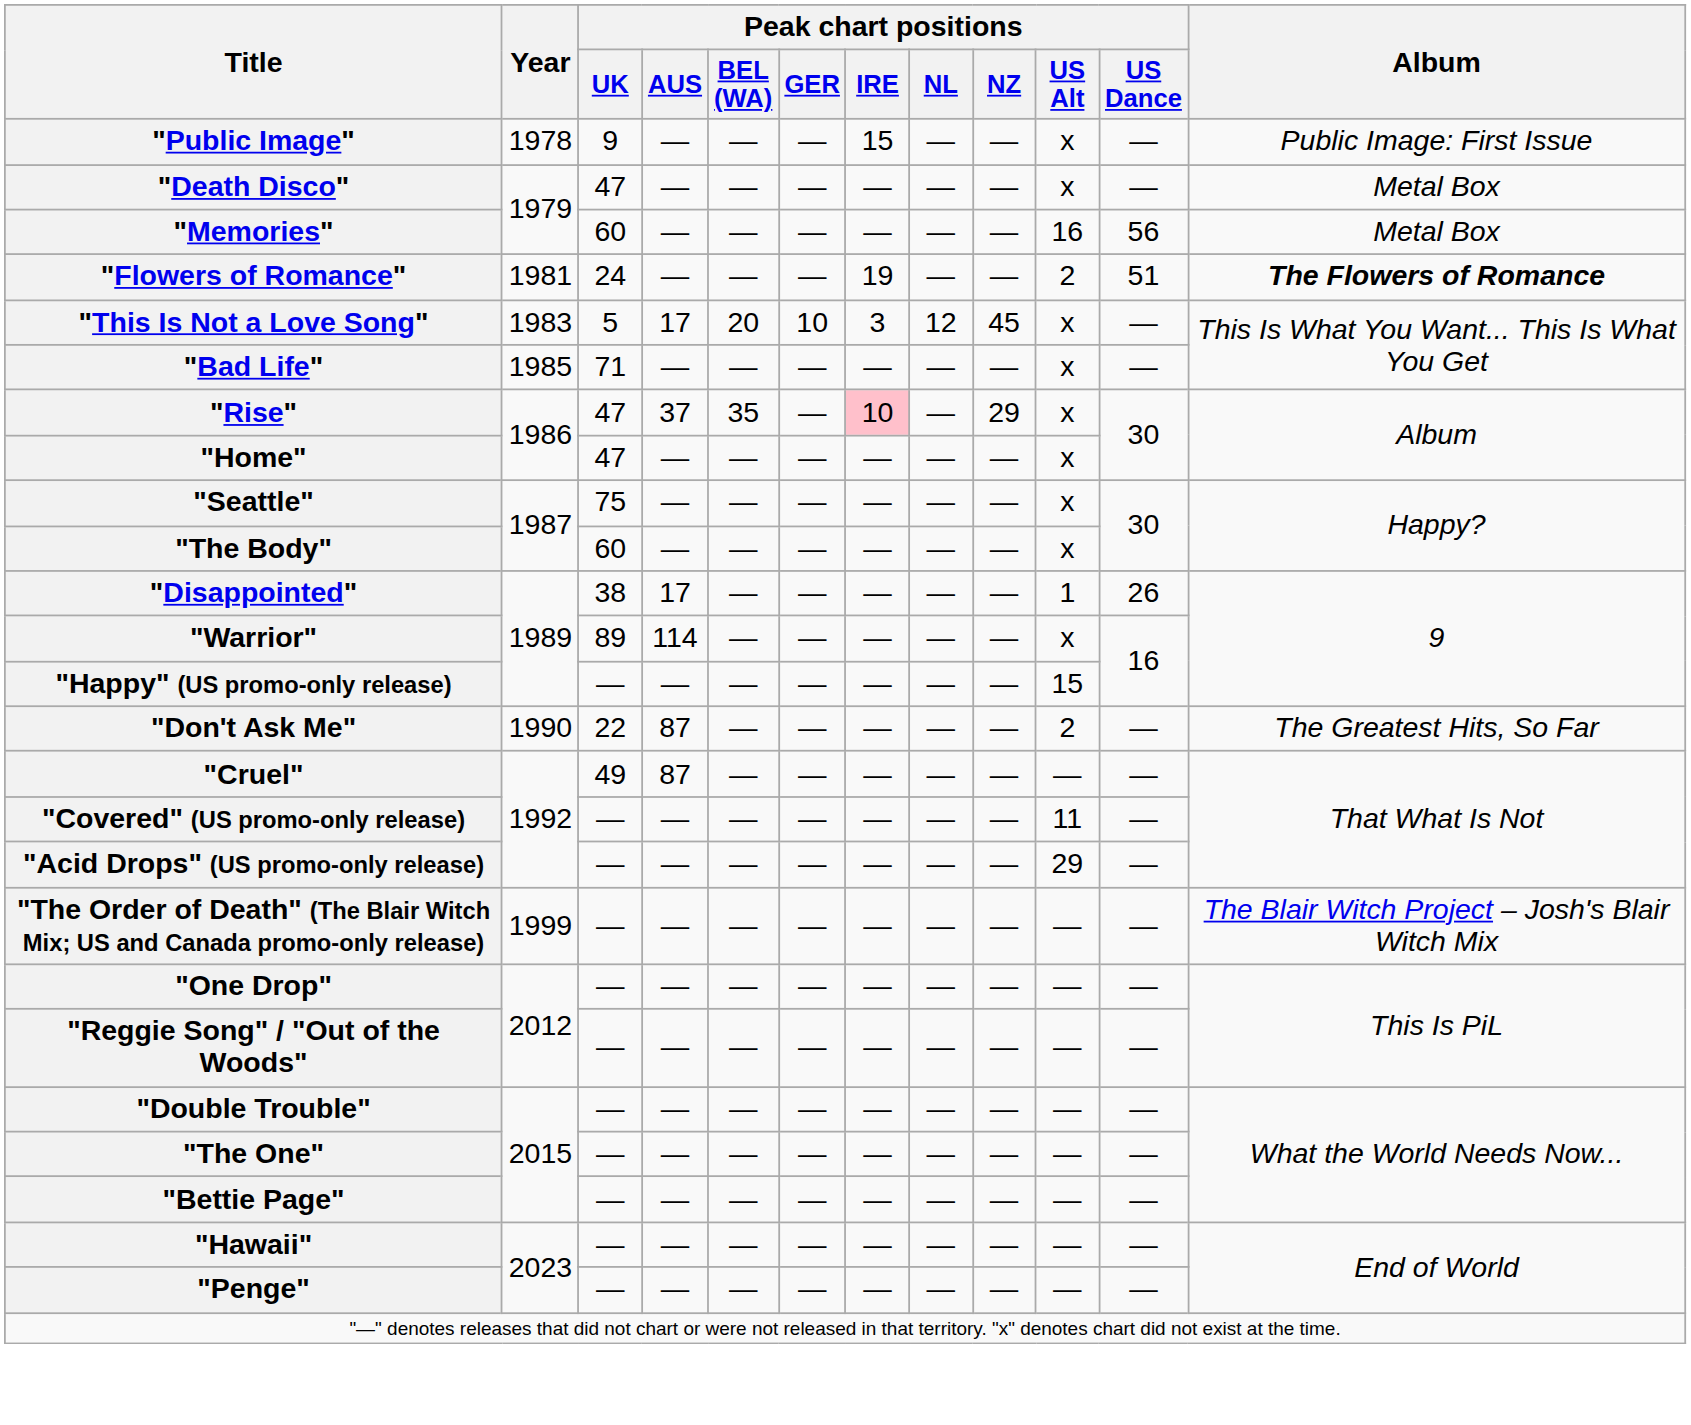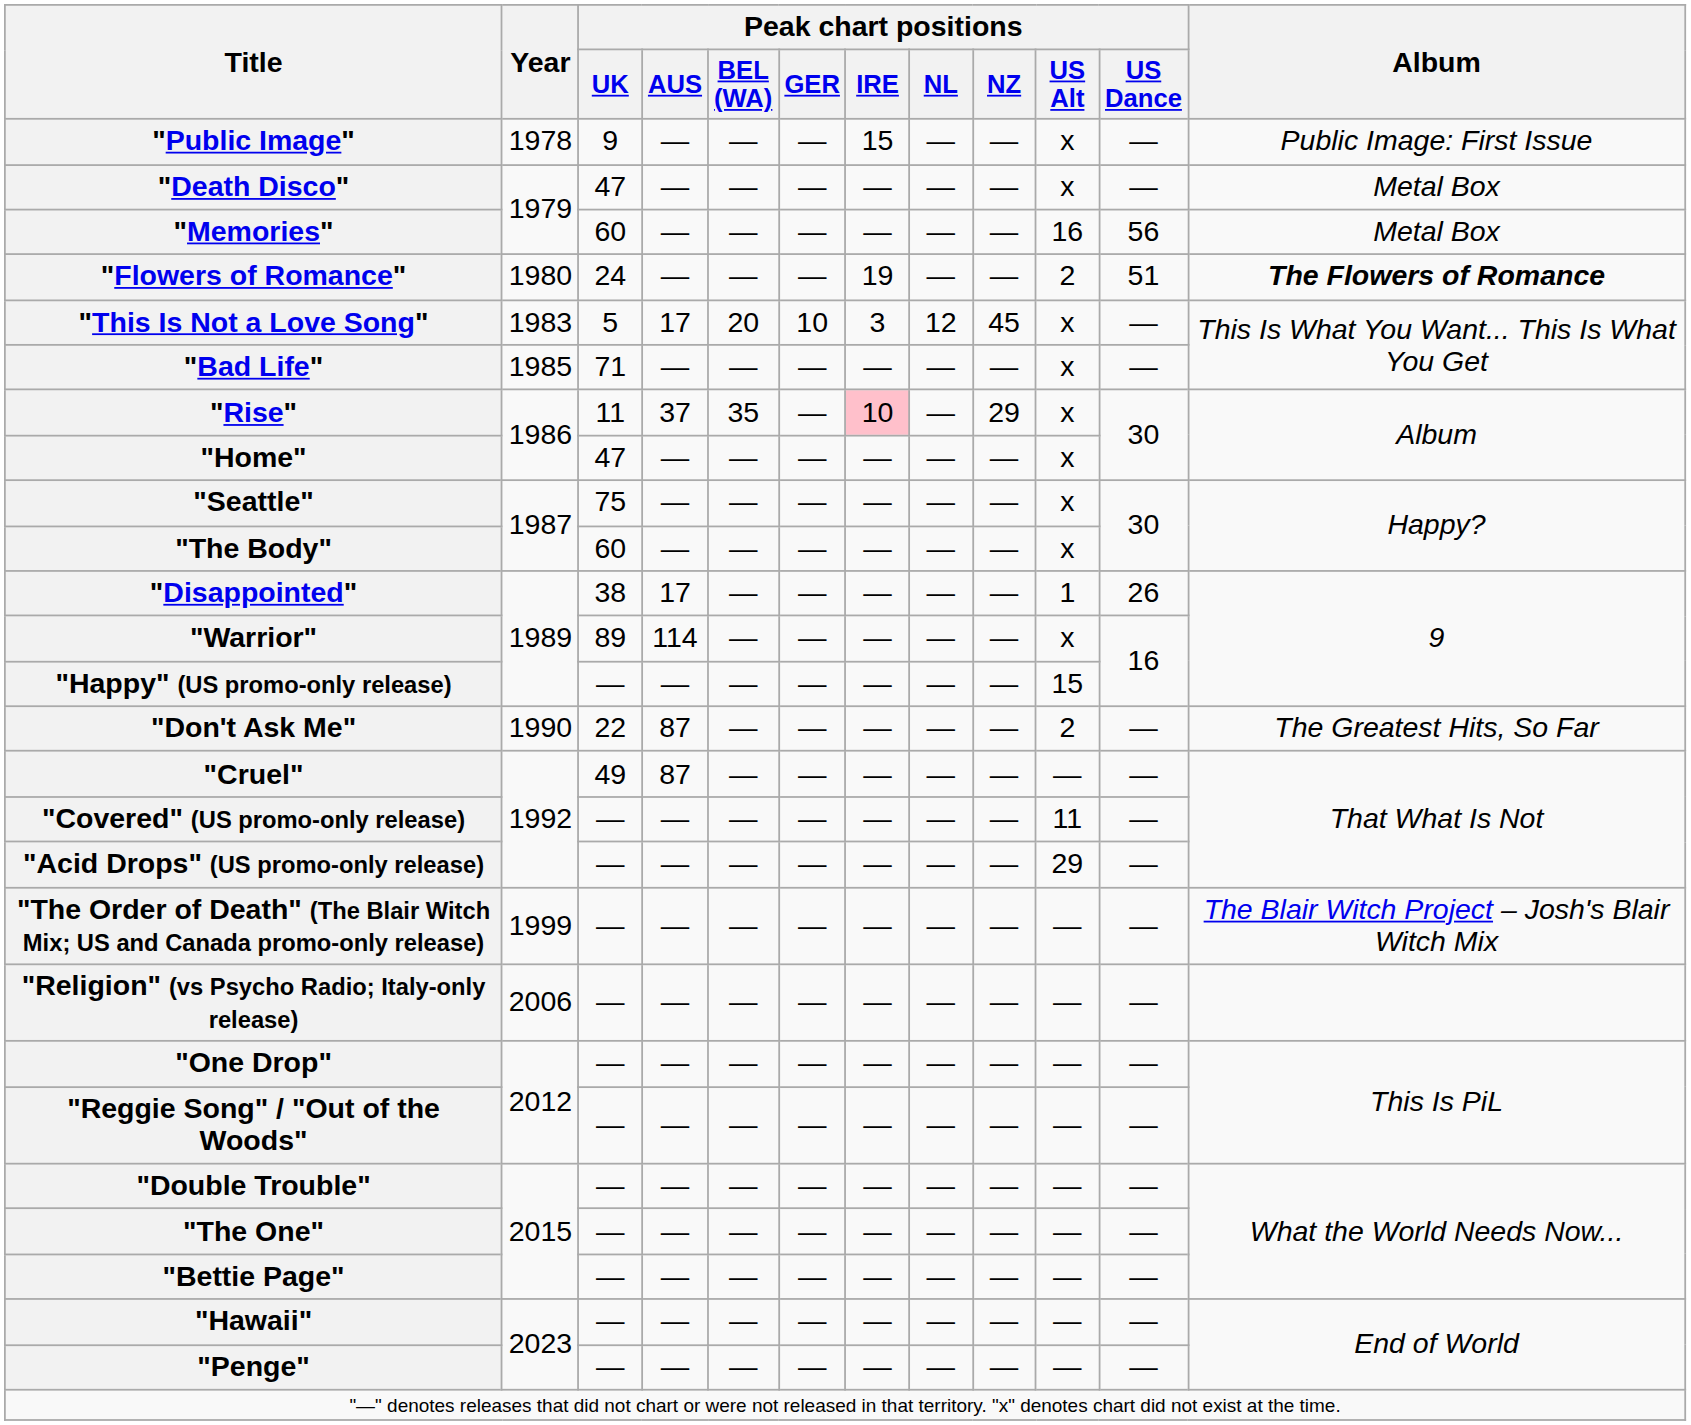 <table class="wikitable plainrowheaders" style="text-align:center;">
 <tr>
 <th rowspan="2" scope="col" style="width:17em;">Title</th>
 <th rowspan="2" scope="col" style="width:2em;">Year</th>
 <th colspan="9">Peak chart positions</th>
 <th rowspan="2" style="width:17em;">Album</th>
 </tr>
 <tr>
 <th scope="col" style="width:2em;font-size:90%;"><a href='#'>UK</a><br></th>
 <th scope="col" style="width:2em;font-size:90%;"><a href='#'>AUS</a><br></th>
 <th scope="col" style="width:2em;font-size:90%;"><a href='#'>BEL<br>(WA)</a><br></th>
 <th scope="col" style="width:2em;font-size:90%;"><a href='#'>GER</a><br></th>
 <th scope="col" style="width:2em;font-size:90%;"><a href='#'>IRE</a><br></th>
 <th scope="col" style="width:2em;font-size:90%;"><a href='#'>NL</a><br></th>
 <th scope="col" style="width:2em;font-size:90%;"><a href='#'>NZ</a><br></th>
 <th scope="col" style="width:2em;font-size:90%;"><a href='#'>US Alt</a><br></th>
 <th scope="col" style="width:2em;font-size:90%;"><a href='#'>US Dance</a><br></th>
 </tr>
 <tr>
 <th scope="row">"<a href='#'>Public Image</a>"</th>
 <td>1978</td>
 <td>9</td>
 <td>—</td>
 <td>—</td>
 <td>—</td>
 <td>15</td>
 <td>—</td>
 <td>—</td>
 <td>x</td>
 <td>—</td>
 <td><em>Public Image: First Issue</em></td>
 </tr>
 <tr>
 <th scope="row">"<a href='#'>Death Disco</a>"</th>
 <td rowspan="2">1979</td>
 <td>47</td>
 <td>—</td>
 <td>—</td>
 <td>—</td>
 <td>—</td>
 <td>—</td>
 <td>—</td>
 <td>x</td>
 <td>—</td>
 <td><em>Metal Box</em></td>
 </tr>
 <tr>
 <th scope="row">"<a href='#'>Memories</a>"</th>
 <td>60</td>
 <td>—</td>
 <td>—</td>
 <td>—</td>
 <td>—</td>
 <td>—</td>
 <td>—</td>
 <td>16</td>
 <td>56</td>
 <td><em>Metal Box</em></td>
 </tr>
 <tr>
 <th scope="row">"<a href='#'>Flowers of Romance</a>"</th>
-<td>1981</td>
+<td>1980</td>
 <td>24</td>
 <td>—</td>
 <td>—</td>
 <td>—</td>
 <td>19</td>
 <td>—</td>
 <td>—</td>
 <td>2</td>
 <td>51</td>
 <td><strong><em>The Flowers of Romance</em></strong></td>
 </tr>
 <tr>
 <th scope="row">"<a href='#'>This Is Not a Love Song</a>"</th>
 <td>1983</td>
 <td>5</td>
 <td>17</td>
 <td>20</td>
 <td>10</td>
 <td>3</td>
 <td>12</td>
 <td>45</td>
 <td>x</td>
 <td>—</td>
 <td rowspan="2"><em>This Is What You Want... This Is What You Get</em></td>
 </tr>
 <tr>
 <th scope="row">"<a href='#'>Bad Life</a>"</th>
 <td>1985</td>
 <td>71</td>
 <td>—</td>
 <td>—</td>
 <td>—</td>
 <td>—</td>
 <td>—</td>
 <td>—</td>
 <td>x</td>
 <td>—</td>
 </tr>
 <tr>
 <th scope="row">"<a href='#'>Rise</a>"</th>
 <td rowspan="2">1986</td>
-<td>47</td>
+<td>11</td>
 <td>37</td>
 <td>35</td>
 <td>—</td>
 <td style="background: pink;">10</td>
 <td>—</td>
 <td>29</td>
 <td>x</td>
 <td rowspan="2">30</td>
 <td rowspan="2"><em>Album</em></td>
 </tr>
 <tr>
 <th scope="row">"Home"</th>
 <td>47</td>
 <td>—</td>
 <td>—</td>
 <td>—</td>
 <td>—</td>
 <td>—</td>
 <td>—</td>
 <td>x</td>
 </tr>
 <tr>
 <th scope="row">"Seattle"</th>
 <td rowspan="2">1987</td>
 <td>75</td>
 <td>—</td>
 <td>—</td>
 <td>—</td>
 <td>—</td>
 <td>—</td>
 <td>—</td>
 <td>x</td>
 <td rowspan="2">30</td>
 <td rowspan="2"><em>Happy?</em></td>
 </tr>
 <tr>
 <th scope="row">"The Body"</th>
 <td>60</td>
 <td>—</td>
 <td>—</td>
 <td>—</td>
 <td>—</td>
 <td>—</td>
 <td>—</td>
 <td>x</td>
 </tr>
 <tr>
 <th scope="row">"<a href='#'>Disappointed</a>"</th>
 <td rowspan="3">1989</td>
 <td>38</td>
 <td>17</td>
 <td>—</td>
 <td>—</td>
 <td>—</td>
 <td>—</td>
 <td>—</td>
 <td>1</td>
 <td>26</td>
 <td rowspan="3"><em>9</em></td>
 </tr>
 <tr>
 <th scope="row">"Warrior"</th>
 <td>89</td>
 <td>114</td>
 <td>—</td>
 <td>—</td>
 <td>—</td>
 <td>—</td>
 <td>—</td>
 <td>x</td>
 <td rowspan="2">16</td>
 </tr>
 <tr>
 <th scope="row">"Happy" <small>(US promo-only release)</small></th>
 <td>—</td>
 <td>—</td>
 <td>—</td>
 <td>—</td>
 <td>—</td>
 <td>—</td>
 <td>—</td>
 <td>15</td>
 </tr>
 <tr>
 <th scope="row">"Don't Ask Me"</th>
 <td>1990</td>
 <td>22</td>
 <td>87</td>
 <td>—</td>
 <td>—</td>
 <td>—</td>
 <td>—</td>
 <td>—</td>
 <td>2</td>
 <td>—</td>
 <td><em>The Greatest Hits, So Far</em></td>
 </tr>
 <tr>
 <th scope="row">"Cruel"</th>
 <td rowspan="3">1992</td>
 <td>49</td>
 <td>87</td>
 <td>—</td>
 <td>—</td>
 <td>—</td>
 <td>—</td>
 <td>—</td>
 <td>—</td>
 <td>—</td>
 <td rowspan="3"><em>That What Is Not</em></td>
 </tr>
 <tr>
 <th scope="row">"Covered" <small>(US promo-only release)</small></th>
 <td>—</td>
 <td>—</td>
 <td>—</td>
 <td>—</td>
 <td>—</td>
 <td>—</td>
 <td>—</td>
 <td>11</td>
 <td>—</td>
 </tr>
 <tr>
 <th scope="row">"Acid Drops" <small>(US promo-only release)</small></th>
 <td>—</td>
 <td>—</td>
 <td>—</td>
 <td>—</td>
 <td>—</td>
 <td>—</td>
 <td>—</td>
 <td>29</td>
 <td>—</td>
 </tr>
 <tr>
 <th scope="row">"The Order of Death" <small>(The Blair Witch Mix; US and Canada promo-only release)</small></th>
 <td>1999</td>
 <td>—</td>
 <td>—</td>
 <td>—</td>
 <td>—</td>
 <td>—</td>
 <td>—</td>
 <td>—</td>
 <td>—</td>
 <td>—</td>
 <td><em><a href='#'>The Blair Witch Project</a> – Josh's Blair Witch Mix</em></td>
 </tr>
 <tr>
+<th scope="row">"Religion" <small>(vs Psycho Radio; Italy-only release)</small></th>
+<td>2006</td>
+<td>—</td>
+<td>—</td>
+<td>—</td>
+<td>—</td>
+<td>—</td>
+<td>—</td>
+<td>—</td>
+<td>—</td>
+<td>—</td>
+<td></td>
+</tr>
+<tr>
 <th scope="row">"One Drop"</th>
 <td rowspan="2">2012</td>
 <td>—</td>
 <td>—</td>
 <td>—</td>
 <td>—</td>
 <td>—</td>
 <td>—</td>
 <td>—</td>
 <td>—</td>
 <td>—</td>
 <td rowspan="2"><em>This Is PiL</em></td>
 </tr>
 <tr>
 <th scope="row">"Reggie Song" / "Out of the Woods"</th>
 <td>—</td>
 <td>—</td>
 <td>—</td>
 <td>—</td>
 <td>—</td>
 <td>—</td>
 <td>—</td>
 <td>—</td>
 <td>—</td>
 </tr>
 <tr>
 <th scope="row">"Double Trouble"</th>
 <td rowspan="3">2015</td>
 <td>—</td>
 <td>—</td>
 <td>—</td>
 <td>—</td>
 <td>—</td>
 <td>—</td>
 <td>—</td>
 <td>—</td>
 <td>—</td>
 <td rowspan="3"><em>What the World Needs Now...</em></td>
 </tr>
 <tr>
 <th scope="row">"The One"</th>
 <td>—</td>
 <td>—</td>
 <td>—</td>
 <td>—</td>
 <td>—</td>
 <td>—</td>
 <td>—</td>
 <td>—</td>
 <td>—</td>
 </tr>
 <tr>
 <th scope="row">"Bettie Page"</th>
 <td>—</td>
 <td>—</td>
 <td>—</td>
 <td>—</td>
 <td>—</td>
 <td>—</td>
 <td>—</td>
 <td>—</td>
 <td>—</td>
 </tr>
 <tr>
 <th scope="row">"Hawaii"</th>
 <td rowspan="2">2023</td>
 <td>—</td>
 <td>—</td>
 <td>—</td>
 <td>—</td>
 <td>—</td>
 <td>—</td>
 <td>—</td>
 <td>—</td>
 <td>—</td>
 <td rowspan="2"><em>End of World</em></td>
 </tr>
 <tr>
 <th scope="row">"Penge"</th>
 <td>—</td>
 <td>—</td>
 <td>—</td>
 <td>—</td>
 <td>—</td>
 <td>—</td>
 <td>—</td>
 <td>—</td>
 <td>—</td>
 </tr>
 <tr>
 <td colspan="12" style="font-size:8pt">"—" denotes releases that did not chart or were not released in that territory. "x" denotes chart did not exist at the time.</td>
 </tr>
 </table>
